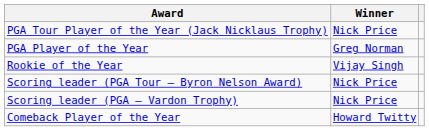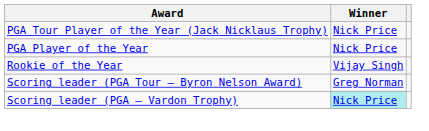 <table class="wikitable">
 <tr>
 <th>Award</th>
 <th>Winner</th>
 <th></th>
 </tr>
 <tr>
 <td><a href='#'>PGA Tour Player of the Year (Jack Nicklaus Trophy)</a></td>
 <td> <a href='#'>Nick Price</a></td>
 <td></td>
 </tr>
 <tr>
 <td><a href='#'>PGA Player of the Year</a></td>
-<td> <a href='#'>Greg Norman</a></td>
+<td> <a href='#'>Nick Price</a></td>
 <td></td>
 </tr>
 <tr>
 <td><a href='#'>Rookie of the Year</a></td>
 <td> <a href='#'>Vijay Singh</a></td>
 <td></td>
 </tr>
 <tr>
 <td><a href='#'>Scoring leader (PGA Tour – Byron Nelson Award)</a></td>
-<td> <a href='#'>Nick Price</a></td>
+<td> <a href='#'>Greg Norman</a></td>
 <td></td>
 </tr>
 <tr>
 <td><a href='#'>Scoring leader (PGA – Vardon Trophy)</a></td>
-<td> <a href='#'>Nick Price</a></td>
-<td></td>
-</tr>
-<tr>
-<td><a href='#'>Comeback Player of the Year</a></td>
-<td> <a href='#'>Howard Twitty</a></td>
+<td style="background: paleturquoise;"> <a href='#'>Nick Price</a></td>
 <td></td>
 </tr>
 </table>
